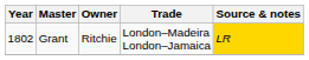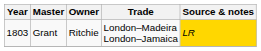 <table class=" wikitable">
 <tr>
 <th>Year</th>
 <th>Master</th>
 <th>Owner</th>
 <th>Trade</th>
 <th>Source & notes</th>
 </tr>
 <tr>
-<td>1802</td>
+<td>1803</td>
 <td>Grant</td>
 <td>Ritchie</td>
 <td>London–Madeira<br>London–Jamaica</td>
 <td style="background: gold;"><em>LR</em></td>
 </tr>
 <tr>
 </tr>
 </table>
